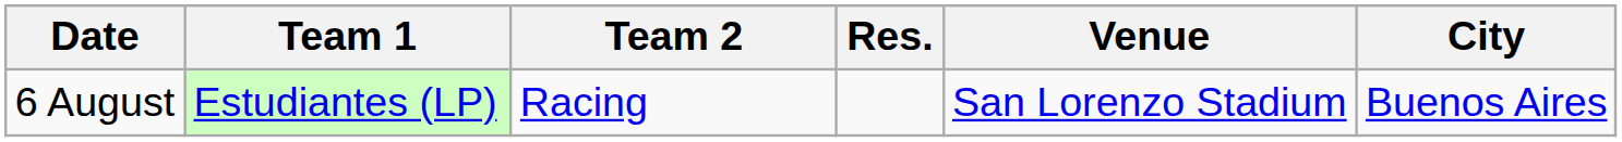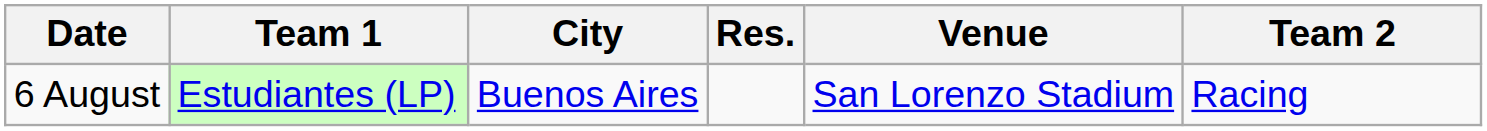 <table class=wikitable>
 <tr>
 <th>Date</th>
 <th width=120px>Team 1</th>
-<th width=120px>Team 2</th>
+<th>City</th>
 <th>Res.</th>
 <th>Venue</th>
-<th>City</th>
+<th width=120px>Team 2</th>
 </tr>
 <tr>
 <td>6 August</td>
 <td bgcolor= #ccffc><a href='#'>Estudiantes (LP)</a></td>
-<td><a href='#'>Racing</a></td>
+<td><a href='#'>Buenos Aires</a></td>
 <td></td>
 <td><a href='#'>San Lorenzo Stadium</a></td>
-<td><a href='#'>Buenos Aires</a></td>
+<td><a href='#'>Racing</a></td>
 </tr>
 </table>
